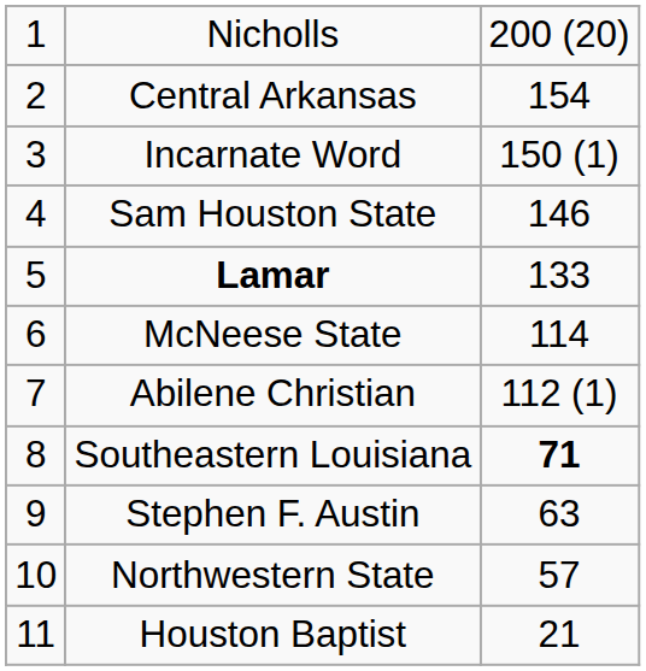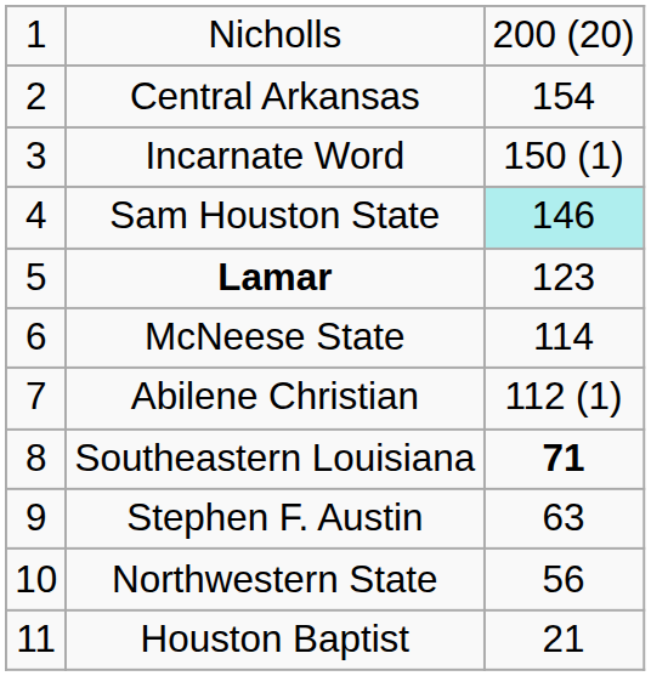 <table class="wikitable">
 <tr align="center">
 <td>1</td>
 <td>Nicholls</td>
 <td>200 (20)</td>
 </tr>
 <tr align="center">
 <td>2</td>
 <td>Central Arkansas</td>
 <td>154</td>
 </tr>
 <tr align="center">
 <td>3</td>
 <td>Incarnate Word</td>
 <td>150 (1)</td>
 </tr>
 <tr align="center">
 <td>4</td>
 <td>Sam Houston State</td>
-<td>146</td>
+<td style="background: paleturquoise;">146</td>
 </tr>
 <tr align="center">
 <td>5</td>
 <td><strong>Lamar</strong></td>
-<td>133</td>
+<td>123</td>
 </tr>
 <tr align="center">
 <td>6</td>
 <td>McNeese State</td>
 <td>114</td>
 </tr>
 <tr align="center">
 <td>7</td>
 <td>Abilene Christian</td>
 <td>112 (1)</td>
 </tr>
 <tr align="center">
 <td>8</td>
 <td>Southeastern Louisiana</td>
 <td><strong>71</strong></td>
 </tr>
 <tr align="center">
 <td>9</td>
 <td>Stephen F. Austin</td>
 <td>63</td>
 </tr>
 <tr align="center">
 <td>10</td>
 <td>Northwestern State</td>
-<td>57</td>
+<td>56</td>
 </tr>
 <tr align="center">
 <td>11</td>
 <td>Houston Baptist</td>
 <td>21</td>
 </tr>
 </table>
